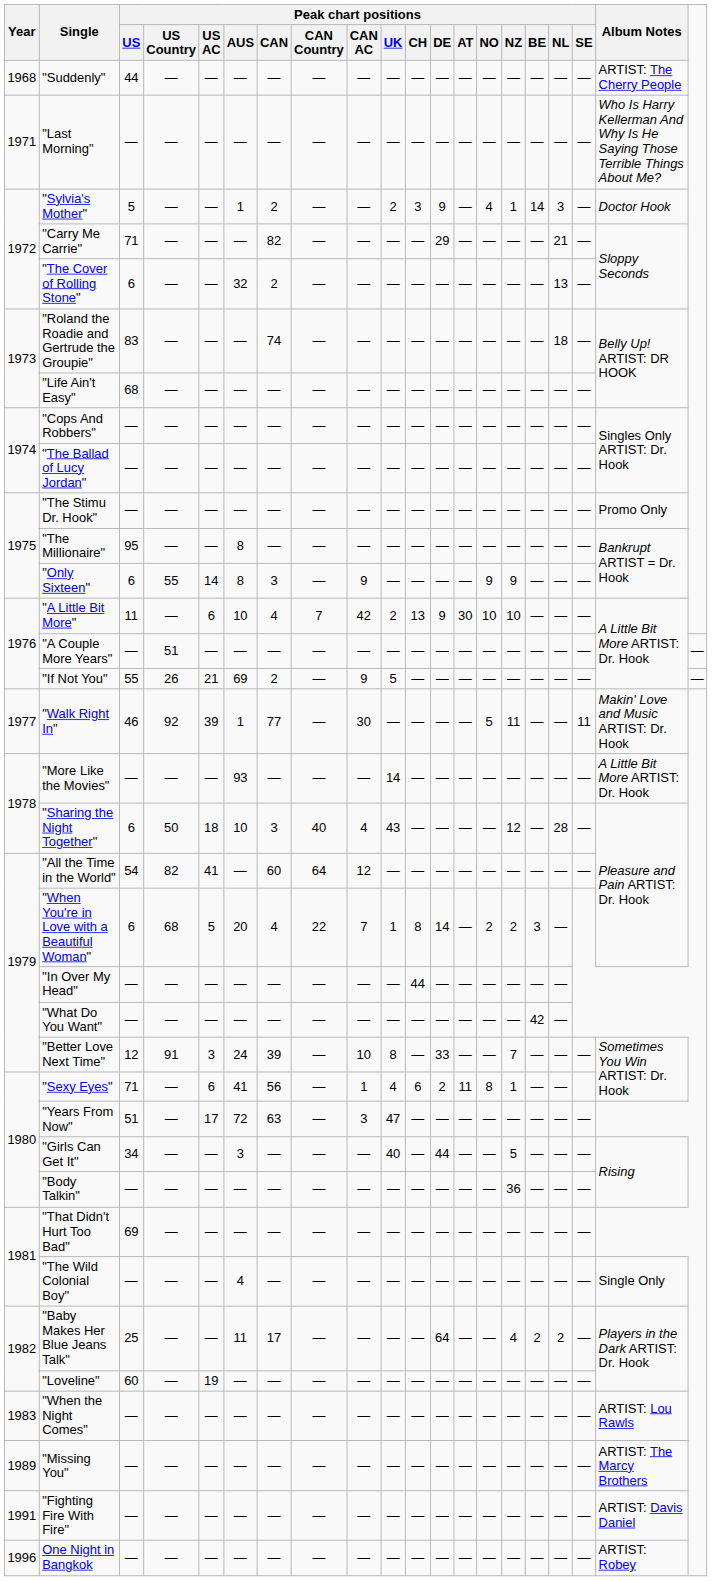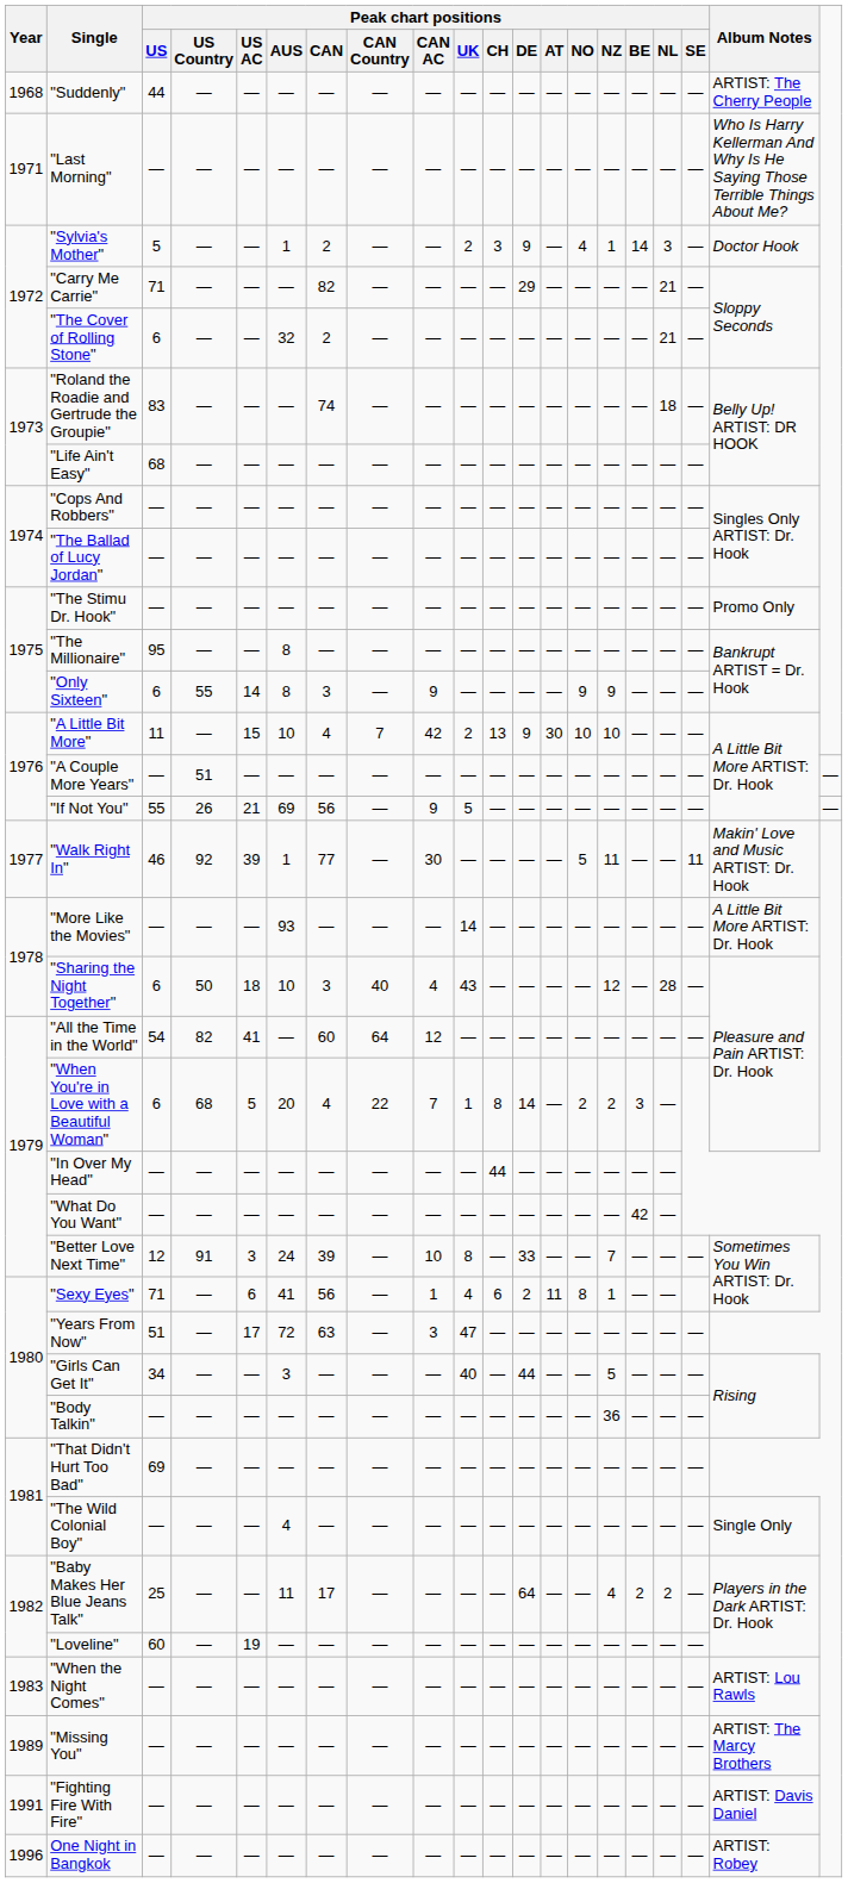 <table class="wikitable">
 <tr>
 <th rowspan="2">Year</th>
 <th rowspan="2">Single</th>
 <th colspan="16">Peak chart positions</th>
 <th rowspan="2">Album Notes</th>
 </tr>
 <tr>
 <th style="width:15px;"><a href='#'>US</a></th>
 <th style="width:15px;">US Country</th>
 <th style="width:15px;">US AC</th>
 <th style="width:20px;">AUS</th>
 <th style="width:20px;">CAN</th>
 <th style="width:20px;">CAN Country</th>
 <th style="width:20px;">CAN AC</th>
 <th style="width:20px;"><a href='#'>UK</a></th>
 <th style="width:20px;">CH</th>
 <th style="width:20px;">DE</th>
 <th style="width:20px;">AT</th>
 <th style="width:20px;">NO</th>
 <th style="width:20px;">NZ</th>
 <th style="width:20px;">BE</th>
 <th style="width:20px;">NL</th>
 <th style="width:20px;">SE</th>
 </tr>
 <tr>
 <td>1968</td>
 <td>"Suddenly"</td>
 <td style="text-align:center;">44</td>
 <td style="text-align:center;">—</td>
 <td style="text-align:center;">—</td>
 <td style="text-align:center;">—</td>
 <td style="text-align:center;">—</td>
 <td style="text-align:center;">—</td>
 <td style="text-align:center;">—</td>
 <td style="text-align:center;">—</td>
 <td style="text-align:center;">—</td>
 <td style="text-align:center;">—</td>
 <td style="text-align:center;">—</td>
 <td style="text-align:center;">—</td>
 <td style="text-align:center;">—</td>
 <td style="text-align:center;">—</td>
 <td style="text-align:center;">—</td>
 <td style="text-align:center;">—</td>
 <td>ARTIST: <a href='#'>The Cherry People</a></td>
 </tr>
 <tr>
 <td>1971</td>
 <td>"Last Morning"</td>
 <td style="text-align:center;">—</td>
 <td style="text-align:center;">—</td>
 <td style="text-align:center;">—</td>
 <td style="text-align:center;">—</td>
 <td style="text-align:center;">—</td>
 <td style="text-align:center;">—</td>
 <td style="text-align:center;">—</td>
 <td style="text-align:center;">—</td>
 <td style="text-align:center;">—</td>
 <td style="text-align:center;">—</td>
 <td style="text-align:center;">—</td>
 <td style="text-align:center;">—</td>
 <td style="text-align:center;">—</td>
 <td style="text-align:center;">—</td>
 <td style="text-align:center;">—</td>
 <td style="text-align:center;">—</td>
 <td><em>Who Is Harry Kellerman And Why Is He Saying Those Terrible Things About Me?</em></td>
 </tr>
 <tr>
 <td rowspan="3">1972</td>
 <td>"<a href='#'>Sylvia's Mother</a>"</td>
 <td style="text-align:center;">5</td>
 <td style="text-align:center;">—</td>
 <td style="text-align:center;">—</td>
 <td style="text-align:center;">1</td>
 <td style="text-align:center;">2</td>
 <td style="text-align:center;">—</td>
 <td style="text-align:center;">—</td>
 <td style="text-align:center;">2</td>
 <td style="text-align:center;">3</td>
 <td style="text-align:center;">9</td>
 <td style="text-align:center;">—</td>
 <td style="text-align:center;">4</td>
 <td style="text-align:center;">1</td>
 <td style="text-align:center;">14</td>
 <td style="text-align:center;">3</td>
 <td style="text-align:center;">—</td>
 <td><em>Doctor Hook</em></td>
 </tr>
 <tr>
 <td>"Carry Me Carrie"</td>
 <td style="text-align:center;">71</td>
 <td style="text-align:center;">—</td>
 <td style="text-align:center;">—</td>
 <td style="text-align:center;">—</td>
 <td style="text-align:center;">82</td>
 <td style="text-align:center;">—</td>
 <td style="text-align:center;">—</td>
 <td style="text-align:center;">—</td>
 <td style="text-align:center;">—</td>
 <td style="text-align:center;">29</td>
 <td style="text-align:center;">—</td>
 <td style="text-align:center;">—</td>
 <td style="text-align:center;">—</td>
 <td style="text-align:center;">—</td>
 <td style="text-align:center;">21</td>
 <td style="text-align:center;">—</td>
 <td rowspan="2"><em>Sloppy Seconds</em></td>
 </tr>
 <tr>
 <td>"<a href='#'>The Cover of Rolling Stone</a>"</td>
 <td style="text-align:center;">6</td>
 <td style="text-align:center;">—</td>
 <td style="text-align:center;">—</td>
 <td style="text-align:center;">32</td>
 <td style="text-align:center;">2</td>
 <td style="text-align:center;">—</td>
 <td style="text-align:center;">—</td>
 <td style="text-align:center;">—</td>
 <td style="text-align:center;">—</td>
 <td style="text-align:center;">—</td>
 <td style="text-align:center;">—</td>
 <td style="text-align:center;">—</td>
 <td style="text-align:center;">—</td>
 <td style="text-align:center;">—</td>
-<td style="text-align:center;">13</td>
+<td style="text-align:center;">21</td>
 <td style="text-align:center;">—</td>
 </tr>
 <tr>
 <td rowspan="2">1973</td>
 <td>"Roland the Roadie and Gertrude the Groupie"</td>
 <td style="text-align:center;">83</td>
 <td style="text-align:center;">—</td>
 <td style="text-align:center;">—</td>
 <td style="text-align:center;">—</td>
 <td style="text-align:center;">74</td>
 <td style="text-align:center;">—</td>
 <td style="text-align:center;">—</td>
 <td style="text-align:center;">—</td>
 <td style="text-align:center;">—</td>
 <td style="text-align:center;">—</td>
 <td style="text-align:center;">—</td>
 <td style="text-align:center;">—</td>
 <td style="text-align:center;">—</td>
 <td style="text-align:center;">—</td>
 <td style="text-align:center;">18</td>
 <td style="text-align:center;">—</td>
 <td rowspan="2"><em>Belly Up!</em>   ARTIST: DR HOOK</td>
 </tr>
 <tr>
 <td>"Life Ain't Easy"</td>
 <td style="text-align:center;">68</td>
 <td style="text-align:center;">—</td>
 <td style="text-align:center;">—</td>
 <td style="text-align:center;">—</td>
 <td style="text-align:center;">—</td>
 <td style="text-align:center;">—</td>
 <td style="text-align:center;">—</td>
 <td style="text-align:center;">—</td>
 <td style="text-align:center;">—</td>
 <td style="text-align:center;">—</td>
 <td style="text-align:center;">—</td>
 <td style="text-align:center;">—</td>
 <td style="text-align:center;">—</td>
 <td style="text-align:center;">—</td>
 <td style="text-align:center;">—</td>
 <td style="text-align:center;">—</td>
 </tr>
 <tr>
 <td rowspan="2">1974</td>
 <td>"Cops And Robbers"</td>
 <td style="text-align:center;">—</td>
 <td style="text-align:center;">—</td>
 <td style="text-align:center;">—</td>
 <td style="text-align:center;">—</td>
 <td style="text-align:center;">—</td>
 <td style="text-align:center;">—</td>
 <td style="text-align:center;">—</td>
 <td style="text-align:center;">—</td>
 <td style="text-align:center;">—</td>
 <td style="text-align:center;">—</td>
 <td style="text-align:center;">—</td>
 <td style="text-align:center;">—</td>
 <td style="text-align:center;">—</td>
 <td style="text-align:center;">—</td>
 <td style="text-align:center;">—</td>
 <td style="text-align:center;">—</td>
 <td rowspan="2">Singles Only ARTIST: Dr. Hook</td>
 </tr>
 <tr>
 <td>"<a href='#'>The Ballad of Lucy Jordan</a>"</td>
 <td style="text-align:center;">—</td>
 <td style="text-align:center;">—</td>
 <td style="text-align:center;">—</td>
 <td style="text-align:center;">—</td>
 <td style="text-align:center;">—</td>
 <td style="text-align:center;">—</td>
 <td style="text-align:center;">—</td>
 <td style="text-align:center;">—</td>
 <td style="text-align:center;">—</td>
 <td style="text-align:center;">—</td>
 <td style="text-align:center;">—</td>
 <td style="text-align:center;">—</td>
 <td style="text-align:center;">—</td>
 <td style="text-align:center;">—</td>
 <td style="text-align:center;">—</td>
 <td style="text-align:center;">—</td>
 </tr>
 <tr>
 <td rowspan="3">1975</td>
 <td>"The Stimu Dr. Hook"</td>
 <td style="text-align:center;">—</td>
 <td style="text-align:center;">—</td>
 <td style="text-align:center;">—</td>
 <td style="text-align:center;">—</td>
 <td style="text-align:center;">—</td>
 <td style="text-align:center;">—</td>
 <td style="text-align:center;">—</td>
 <td style="text-align:center;">—</td>
 <td style="text-align:center;">—</td>
 <td style="text-align:center;">—</td>
 <td style="text-align:center;">—</td>
 <td style="text-align:center;">—</td>
 <td style="text-align:center;">—</td>
 <td style="text-align:center;">—</td>
 <td style="text-align:center;">—</td>
 <td style="text-align:center;">—</td>
 <td>Promo Only</td>
 </tr>
 <tr>
 <td>"The Millionaire"</td>
 <td style="text-align:center;">95</td>
 <td style="text-align:center;">—</td>
 <td style="text-align:center;">—</td>
 <td style="text-align:center;">8</td>
 <td style="text-align:center;">—</td>
 <td style="text-align:center;">—</td>
 <td style="text-align:center;">—</td>
 <td style="text-align:center;">—</td>
 <td style="text-align:center;">—</td>
 <td style="text-align:center;">—</td>
 <td style="text-align:center;">—</td>
 <td style="text-align:center;">—</td>
 <td style="text-align:center;">—</td>
 <td style="text-align:center;">—</td>
 <td style="text-align:center;">—</td>
 <td style="text-align:center;">—</td>
 <td rowspan="2"><em>Bankrupt</em>  ARTIST = Dr. Hook</td>
 </tr>
 <tr>
 <td>"<a href='#'>Only Sixteen</a>"</td>
 <td style="text-align:center;">6</td>
 <td style="text-align:center;">55</td>
 <td style="text-align:center;">14</td>
 <td style="text-align:center;">8</td>
 <td style="text-align:center;">3</td>
 <td style="text-align:center;">—</td>
 <td style="text-align:center;">9</td>
 <td style="text-align:center;">—</td>
 <td style="text-align:center;">—</td>
 <td style="text-align:center;">—</td>
 <td style="text-align:center;">—</td>
 <td style="text-align:center;">9</td>
 <td style="text-align:center;">9</td>
 <td style="text-align:center;">—</td>
 <td style="text-align:center;">—</td>
 <td style="text-align:center;">—</td>
 </tr>
 <tr>
 <td rowspan="3">1976</td>
 <td>"<a href='#'>A Little Bit More</a>"</td>
 <td style="text-align:center;">11</td>
 <td style="text-align:center;">—</td>
-<td style="text-align:center;">6</td>
+<td style="text-align:center;">15</td>
 <td style="text-align:center;">10</td>
 <td style="text-align:center;">4</td>
 <td style="text-align:center;">7</td>
 <td style="text-align:center;">42</td>
 <td style="text-align:center;">2</td>
 <td style="text-align:center;">13</td>
 <td style="text-align:center;">9</td>
 <td style="text-align:center;">30</td>
 <td style="text-align:center;">10</td>
 <td style="text-align:center;">10</td>
 <td style="text-align:center;">—</td>
 <td style="text-align:center;">—</td>
 <td style="text-align:center;">—</td>
 <td rowspan="3"><em>A Little Bit More</em>   ARTIST: Dr. Hook</td>
 </tr>
 <tr>
 <td>"A Couple More Years"</td>
 <td style="text-align:center;">—</td>
 <td style="text-align:center;">51</td>
 <td style="text-align:center;">—</td>
 <td style="text-align:center;">—</td>
 <td style="text-align:center;">—</td>
 <td style="text-align:center;">—</td>
 <td style="text-align:center;">—</td>
 <td style="text-align:center;">—</td>
 <td style="text-align:center;">—</td>
 <td style="text-align:center;">—</td>
 <td style="text-align:center;">—</td>
 <td style="text-align:center;">—</td>
 <td style="text-align:center;">—</td>
 <td style="text-align:center;">—</td>
 <td style="text-align:center;">—</td>
 <td style="text-align:center;">—</td>
 <td style="text-align:center;">—</td>
 </tr>
 <tr>
 <td>"If Not You"</td>
 <td style="text-align:center;">55</td>
 <td style="text-align:center;">26</td>
 <td style="text-align:center;">21</td>
 <td style="text-align:center;">69</td>
-<td style="text-align:center;">2</td>
+<td style="text-align:center;">56</td>
 <td style="text-align:center;">—</td>
 <td style="text-align:center;">9</td>
 <td style="text-align:center;">5</td>
 <td style="text-align:center;">—</td>
 <td style="text-align:center;">—</td>
 <td style="text-align:center;">—</td>
 <td style="text-align:center;">—</td>
 <td style="text-align:center;">—</td>
 <td style="text-align:center;">—</td>
 <td style="text-align:center;">—</td>
 <td style="text-align:center;">—</td>
 <td style="text-align:center;">—</td>
 </tr>
 <tr>
 <td>1977</td>
 <td>"<a href='#'>Walk Right In</a>"</td>
 <td style="text-align:center;">46</td>
 <td style="text-align:center;">92</td>
 <td style="text-align:center;">39</td>
 <td style="text-align:center;">1</td>
 <td style="text-align:center;">77</td>
 <td style="text-align:center;">—</td>
 <td style="text-align:center;">30</td>
 <td style="text-align:center;">—</td>
 <td style="text-align:center;">—</td>
 <td style="text-align:center;">—</td>
 <td style="text-align:center;">—</td>
 <td style="text-align:center;">5</td>
 <td style="text-align:center;">11</td>
 <td style="text-align:center;">—</td>
 <td style="text-align:center;">—</td>
 <td style="text-align:center;">11</td>
 <td><em>Makin' Love and Music</em>   ARTIST: Dr. Hook</td>
 </tr>
 <tr>
 <td rowspan="2">1978</td>
 <td>"More Like the Movies"</td>
 <td style="text-align:center;">—</td>
 <td style="text-align:center;">—</td>
 <td style="text-align:center;">—</td>
 <td style="text-align:center;">93</td>
 <td style="text-align:center;">—</td>
 <td style="text-align:center;">—</td>
 <td style="text-align:center;">—</td>
 <td style="text-align:center;">14</td>
 <td style="text-align:center;">—</td>
 <td style="text-align:center;">—</td>
 <td style="text-align:center;">—</td>
 <td style="text-align:center;">—</td>
 <td style="text-align:center;">—</td>
 <td style="text-align:center;">—</td>
 <td style="text-align:center;">—</td>
 <td style="text-align:center;">—</td>
 <td><em>A Little Bit More</em>   ARTIST: Dr. Hook</td>
 </tr>
 <tr>
 <td>"<a href='#'>Sharing the Night Together</a>"</td>
 <td style="text-align:center;">6</td>
 <td style="text-align:center;">50</td>
 <td style="text-align:center;">18</td>
 <td style="text-align:center;">10</td>
 <td style="text-align:center;">3</td>
 <td style="text-align:center;">40</td>
 <td style="text-align:center;">4</td>
 <td style="text-align:center;">43</td>
 <td style="text-align:center;">—</td>
 <td style="text-align:center;">—</td>
 <td style="text-align:center;">—</td>
 <td style="text-align:center;">—</td>
 <td style="text-align:center;">12</td>
 <td style="text-align:center;">—</td>
 <td style="text-align:center;">28</td>
 <td style="text-align:center;">—</td>
 <td rowspan="3"><em>Pleasure and Pain</em>   ARTIST: Dr. Hook</td>
 </tr>
 <tr>
 <td rowspan="5">1979</td>
 <td>"All the Time in the World"</td>
 <td style="text-align:center;">54</td>
 <td style="text-align:center;">82</td>
 <td style="text-align:center;">41</td>
 <td style="text-align:center;">—</td>
 <td style="text-align:center;">60</td>
 <td style="text-align:center;">64</td>
 <td style="text-align:center;">12</td>
 <td style="text-align:center;">—</td>
 <td style="text-align:center;">—</td>
 <td style="text-align:center;">—</td>
 <td style="text-align:center;">—</td>
 <td style="text-align:center;">—</td>
 <td style="text-align:center;">—</td>
 <td style="text-align:center;">—</td>
 <td style="text-align:center;">—</td>
 <td style="text-align:center;">—</td>
 </tr>
 <tr>
 <td>"<a href='#'>When You're in Love with a Beautiful Woman</a>"</td>
 <td style="text-align:center;">6</td>
 <td style="text-align:center;">68</td>
 <td style="text-align:center;">5</td>
 <td style="text-align:center;">20</td>
 <td style="text-align:center;">4</td>
 <td style="text-align:center;">22</td>
 <td style="text-align:center;">7</td>
 <td style="text-align:center;">1</td>
 <td style="text-align:center;">8</td>
 <td style="text-align:center;">14</td>
 <td style="text-align:center;">—</td>
 <td style="text-align:center;">2</td>
 <td style="text-align:center;">2</td>
 <td style="text-align:center;">3</td>
 <td style="text-align:center;">—</td>
 </tr>
 <tr>
 <td>"In Over My Head"</td>
 <td style="text-align:center;">—</td>
 <td style="text-align:center;">—</td>
 <td style="text-align:center;">—</td>
 <td style="text-align:center;">—</td>
 <td style="text-align:center;">—</td>
 <td style="text-align:center;">—</td>
 <td style="text-align:center;">—</td>
 <td style="text-align:center;">—</td>
 <td style="text-align:center;">44</td>
 <td style="text-align:center;">—</td>
 <td style="text-align:center;">—</td>
 <td style="text-align:center;">—</td>
 <td style="text-align:center;">—</td>
 <td style="text-align:center;">—</td>
 <td style="text-align:center;">—</td>
 </tr>
 <tr>
 <td>"What Do You Want"</td>
 <td style="text-align:center;">—</td>
 <td style="text-align:center;">—</td>
 <td style="text-align:center;">—</td>
 <td style="text-align:center;">—</td>
 <td style="text-align:center;">—</td>
 <td style="text-align:center;">—</td>
 <td style="text-align:center;">—</td>
 <td style="text-align:center;">—</td>
 <td style="text-align:center;">—</td>
 <td style="text-align:center;">—</td>
 <td style="text-align:center;">—</td>
 <td style="text-align:center;">—</td>
 <td style="text-align:center;">—</td>
 <td style="text-align:center;">42</td>
 <td style="text-align:center;">—</td>
 </tr>
 <tr>
 <td>"Better Love Next Time"</td>
 <td style="text-align:center;">12</td>
 <td style="text-align:center;">91</td>
 <td style="text-align:center;">3</td>
 <td style="text-align:center;">24</td>
 <td style="text-align:center;">39</td>
 <td style="text-align:center;">—</td>
 <td style="text-align:center;">10</td>
 <td style="text-align:center;">8</td>
 <td style="text-align:center;">—</td>
 <td style="text-align:center;">33</td>
 <td style="text-align:center;">—</td>
 <td style="text-align:center;">—</td>
 <td style="text-align:center;">7</td>
 <td style="text-align:center;">—</td>
 <td style="text-align:center;">—</td>
 <td style="text-align:center;">—</td>
 <td rowspan="2"><em>Sometimes You Win</em>   ARTIST: Dr. Hook</td>
 </tr>
 <tr>
 <td rowspan="4">1980</td>
 <td>"<a href='#'>Sexy Eyes</a>" </td>
 <td style="text-align:center;">71</td>
 <td style="text-align:center;">—</td>
 <td style="text-align:center;">6</td>
 <td style="text-align:center;">41</td>
 <td style="text-align:center;">56</td>
 <td style="text-align:center;">—</td>
 <td style="text-align:center;">1</td>
 <td style="text-align:center;">4</td>
 <td style="text-align:center;">6</td>
 <td style="text-align:center;">2</td>
 <td style="text-align:center;">11</td>
 <td style="text-align:center;">8</td>
 <td style="text-align:center;">1</td>
 <td style="text-align:center;">—</td>
 <td style="text-align:center;">—</td>
 </tr>
 <tr>
 <td>"Years From Now"</td>
 <td style="text-align:center;">51</td>
 <td style="text-align:center;">—</td>
 <td style="text-align:center;">17</td>
 <td style="text-align:center;">72</td>
 <td style="text-align:center;">63</td>
 <td style="text-align:center;">—</td>
 <td style="text-align:center;">3</td>
 <td style="text-align:center;">47</td>
 <td style="text-align:center;">—</td>
 <td style="text-align:center;">—</td>
 <td style="text-align:center;">—</td>
 <td style="text-align:center;">—</td>
 <td style="text-align:center;">—</td>
 <td style="text-align:center;">—</td>
 <td style="text-align:center;">—</td>
 <td style="text-align:center;">—</td>
 </tr>
 <tr>
 <td>"Girls Can Get It"</td>
 <td style="text-align:center;">34</td>
 <td style="text-align:center;">—</td>
 <td style="text-align:center;">—</td>
 <td style="text-align:center;">3</td>
 <td style="text-align:center;">—</td>
 <td style="text-align:center;">—</td>
 <td style="text-align:center;">—</td>
 <td style="text-align:center;">40</td>
 <td style="text-align:center;">—</td>
 <td style="text-align:center;">44</td>
 <td style="text-align:center;">—</td>
 <td style="text-align:center;">—</td>
 <td style="text-align:center;">5</td>
 <td style="text-align:center;">—</td>
 <td style="text-align:center;">—</td>
 <td style="text-align:center;">—</td>
 <td rowspan="2"><em>Rising</em></td>
 </tr>
 <tr>
 <td>"Body Talkin"</td>
 <td style="text-align:center;">—</td>
 <td style="text-align:center;">—</td>
 <td style="text-align:center;">—</td>
 <td style="text-align:center;">—</td>
 <td style="text-align:center;">—</td>
 <td style="text-align:center;">—</td>
 <td style="text-align:center;">—</td>
 <td style="text-align:center;">—</td>
 <td style="text-align:center;">—</td>
 <td style="text-align:center;">—</td>
 <td style="text-align:center;">—</td>
 <td style="text-align:center;">—</td>
 <td style="text-align:center;">36</td>
 <td style="text-align:center;">—</td>
 <td style="text-align:center;">—</td>
 <td style="text-align:center;">—</td>
 </tr>
 <tr>
 <td rowspan="2">1981</td>
 <td>"That Didn't Hurt Too Bad"</td>
 <td style="text-align:center;">69</td>
 <td style="text-align:center;">—</td>
 <td style="text-align:center;">—</td>
 <td style="text-align:center;">—</td>
 <td style="text-align:center;">—</td>
 <td style="text-align:center;">—</td>
 <td style="text-align:center;">—</td>
 <td style="text-align:center;">—</td>
 <td style="text-align:center;">—</td>
 <td style="text-align:center;">—</td>
 <td style="text-align:center;">—</td>
 <td style="text-align:center;">—</td>
 <td style="text-align:center;">—</td>
 <td style="text-align:center;">—</td>
 <td style="text-align:center;">—</td>
 <td style="text-align:center;">—</td>
 </tr>
 <tr>
 <td>"The Wild Colonial Boy"</td>
 <td style="text-align:center;">—</td>
 <td style="text-align:center;">—</td>
 <td style="text-align:center;">—</td>
 <td style="text-align:center;">4</td>
 <td style="text-align:center;">—</td>
 <td style="text-align:center;">—</td>
 <td style="text-align:center;">—</td>
 <td style="text-align:center;">—</td>
 <td style="text-align:center;">—</td>
 <td style="text-align:center;">—</td>
 <td style="text-align:center;">—</td>
 <td style="text-align:center;">—</td>
 <td style="text-align:center;">—</td>
 <td style="text-align:center;">—</td>
 <td style="text-align:center;">—</td>
 <td style="text-align:center;">—</td>
 <td>Single Only </td>
 </tr>
 <tr>
 <td rowspan="2">1982</td>
 <td>"Baby Makes Her Blue Jeans Talk" </td>
 <td style="text-align:center;">25</td>
 <td style="text-align:center;">—</td>
 <td style="text-align:center;">—</td>
 <td style="text-align:center;">11</td>
 <td style="text-align:center;">17</td>
 <td style="text-align:center;">—</td>
 <td style="text-align:center;">—</td>
 <td style="text-align:center;">—</td>
 <td style="text-align:center;">—</td>
 <td style="text-align:center;">64</td>
 <td style="text-align:center;">—</td>
 <td style="text-align:center;">—</td>
 <td style="text-align:center;">4</td>
 <td style="text-align:center;">2</td>
 <td style="text-align:center;">2</td>
 <td style="text-align:center;">—</td>
 <td rowspan="2"><em>Players in the Dark</em>   ARTIST: Dr. Hook</td>
 </tr>
 <tr>
 <td>"Loveline"</td>
 <td style="text-align:center;">60</td>
 <td style="text-align:center;">—</td>
 <td style="text-align:center;">19</td>
 <td style="text-align:center;">—</td>
 <td style="text-align:center;">—</td>
 <td style="text-align:center;">—</td>
 <td style="text-align:center;">—</td>
 <td style="text-align:center;">—</td>
 <td style="text-align:center;">—</td>
 <td style="text-align:center;">—</td>
 <td style="text-align:center;">—</td>
 <td style="text-align:center;">—</td>
 <td style="text-align:center;">—</td>
 <td style="text-align:center;">—</td>
 <td style="text-align:center;">—</td>
 <td style="text-align:center;">—</td>
 </tr>
 <tr>
 <td>1983</td>
 <td>"When the Night Comes"</td>
 <td style="text-align:center;">—</td>
 <td style="text-align:center;">—</td>
 <td style="text-align:center;">—</td>
 <td style="text-align:center;">—</td>
 <td style="text-align:center;">—</td>
 <td style="text-align:center;">—</td>
 <td style="text-align:center;">—</td>
 <td style="text-align:center;">—</td>
 <td style="text-align:center;">—</td>
 <td style="text-align:center;">—</td>
 <td style="text-align:center;">—</td>
 <td style="text-align:center;">—</td>
 <td style="text-align:center;">—</td>
 <td style="text-align:center;">—</td>
 <td style="text-align:center;">—</td>
 <td style="text-align:center;">—</td>
 <td>ARTIST: <a href='#'>Lou Rawls</a></td>
 </tr>
 <tr>
 <td>1989</td>
 <td>"Missing You"</td>
 <td style="text-align:center;">—</td>
 <td style="text-align:center;">—</td>
 <td style="text-align:center;">—</td>
 <td style="text-align:center;">—</td>
 <td style="text-align:center;">—</td>
 <td style="text-align:center;">—</td>
 <td style="text-align:center;">—</td>
 <td style="text-align:center;">—</td>
 <td style="text-align:center;">—</td>
 <td style="text-align:center;">—</td>
 <td style="text-align:center;">—</td>
 <td style="text-align:center;">—</td>
 <td style="text-align:center;">—</td>
 <td style="text-align:center;">—</td>
 <td style="text-align:center;">—</td>
 <td style="text-align:center;">—</td>
 <td>ARTIST: <a href='#'>The Marcy Brothers</a></td>
 </tr>
 <tr>
 <td>1991</td>
 <td>"Fighting Fire With Fire"</td>
 <td style="text-align:center;">—</td>
 <td style="text-align:center;">—</td>
 <td style="text-align:center;">—</td>
 <td style="text-align:center;">—</td>
 <td style="text-align:center;">—</td>
 <td style="text-align:center;">—</td>
 <td style="text-align:center;">—</td>
 <td style="text-align:center;">—</td>
 <td style="text-align:center;">—</td>
 <td style="text-align:center;">—</td>
 <td style="text-align:center;">—</td>
 <td style="text-align:center;">—</td>
 <td style="text-align:center;">—</td>
 <td style="text-align:center;">—</td>
 <td style="text-align:center;">—</td>
 <td style="text-align:center;">—</td>
 <td>ARTIST: <a href='#'>Davis Daniel</a></td>
 </tr>
 <tr>
 <td>1996</td>
 <td><a href='#'>One Night in Bangkok</a></td>
 <td style="text-align:center;">—</td>
 <td style="text-align:center;">—</td>
 <td style="text-align:center;">—</td>
 <td style="text-align:center;">—</td>
 <td style="text-align:center;">—</td>
 <td style="text-align:center;">—</td>
 <td style="text-align:center;">—</td>
 <td style="text-align:center;">—</td>
 <td style="text-align:center;">—</td>
 <td style="text-align:center;">—</td>
 <td style="text-align:center;">—</td>
 <td style="text-align:center;">—</td>
 <td style="text-align:center;">—</td>
 <td style="text-align:center;">—</td>
 <td style="text-align:center;">—</td>
 <td style="text-align:center;">—</td>
 <td>ARTIST: <a href='#'>Robey</a></td>
 </tr>
 </table>
